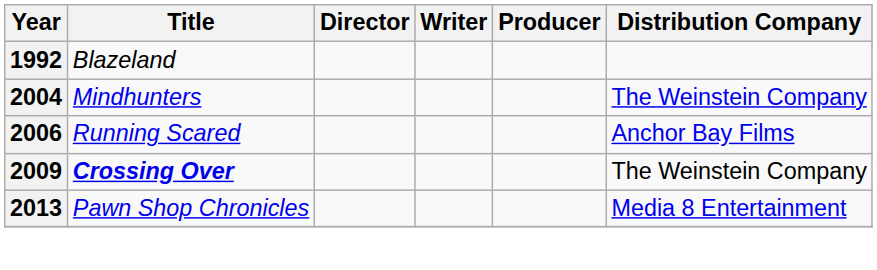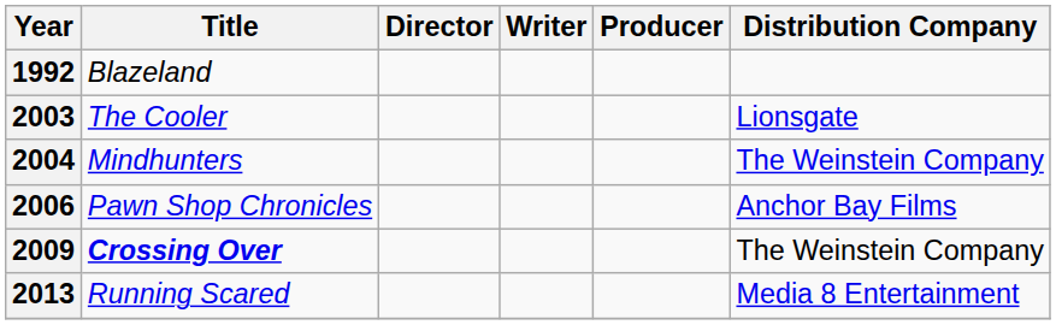 <table class="wikitable sortable" style="margin-right: 0;">
 <tr>
 <th>Year</th>
 <th>Title</th>
 <th>Director</th>
 <th>Writer</th>
 <th>Producer</th>
 <th>Distribution Company</th>
 </tr>
 <tr>
 <th>1992</th>
 <td><em>Blazeland</em></td>
 <td></td>
 <td></td>
 <td></td>
 <td></td>
 </tr>
 <tr>
+<th scope="row">2003</th>
+<td><em><a href='#'>The Cooler</a></em></td>
+<td></td>
+<td></td>
+<td></td>
+<td><a href='#'>Lionsgate</a></td>
+</tr>
+<tr>
 <th scope="row">2004</th>
 <td><em><a href='#'>Mindhunters</a></em></td>
 <td></td>
 <td></td>
 <td></td>
 <td><a href='#'>The Weinstein Company</a></td>
 </tr>
 <tr>
 <th scope="row">2006</th>
-<td><em><a href='#'>Running Scared</a></em></td>
+<td><em><a href='#'>Pawn Shop Chronicles</a></em></td>
 <td></td>
 <td></td>
 <td></td>
 <td><a href='#'>Anchor Bay Films</a></td>
 </tr>
 <tr>
 <th scope="row">2009</th>
 <td><strong><em><a href='#'>Crossing Over</a></em></strong></td>
 <td></td>
 <td></td>
 <td></td>
 <td>The Weinstein Company</td>
 </tr>
 <tr>
 <th>2013</th>
-<td><em><a href='#'>Pawn Shop Chronicles</a></em></td>
+<td><em><a href='#'>Running Scared</a></em></td>
 <td></td>
 <td></td>
 <td></td>
 <td><a href='#'>Media 8 Entertainment</a></td>
 </tr>
 <tr>
 </tr>
 </table>
